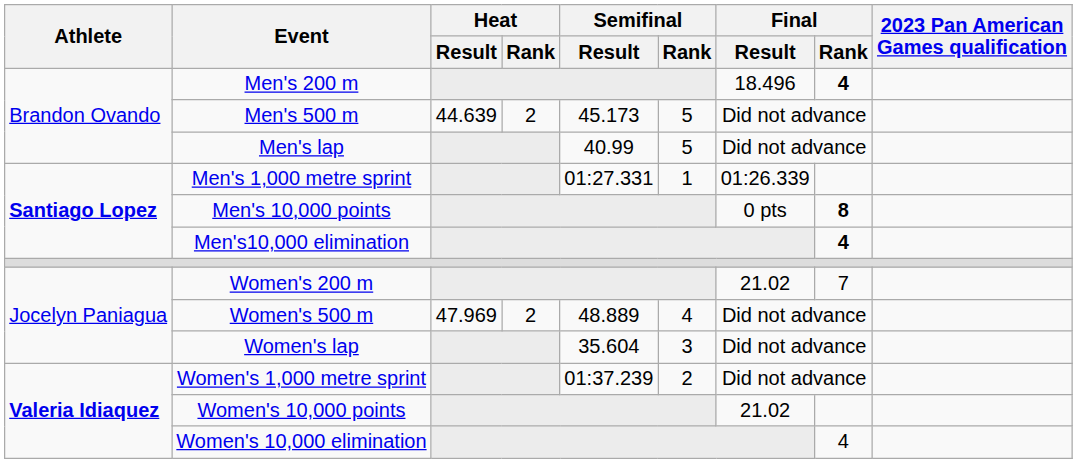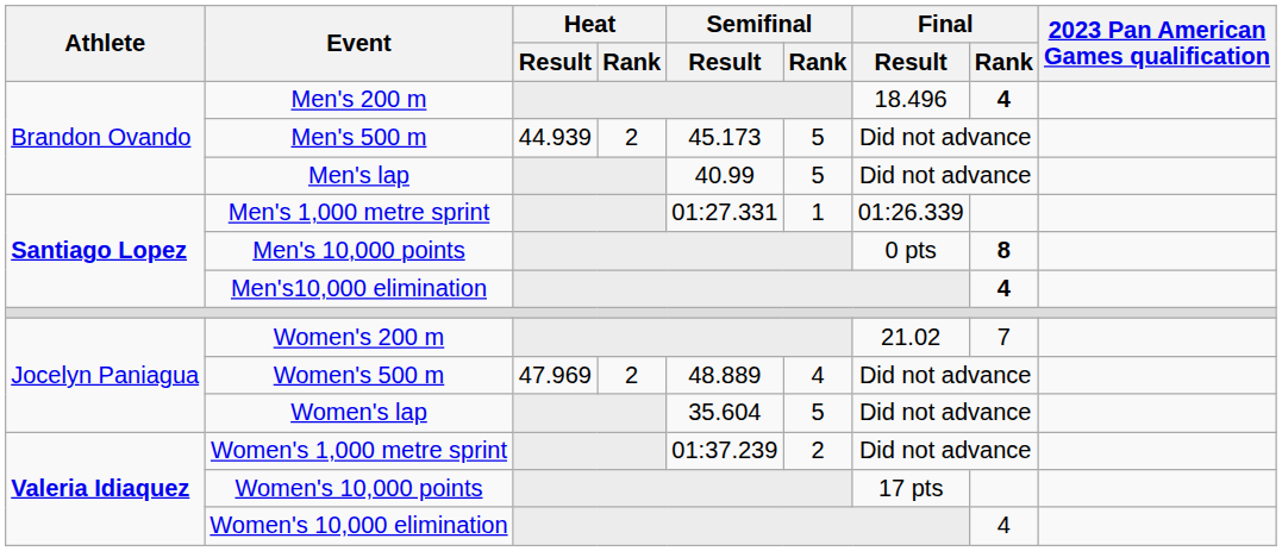 <table class="wikitable">
 <tr>
 <th rowspan="2">Athlete</th>
 <th rowspan="2">Event</th>
 <th colspan="2">Heat</th>
 <th colspan="2">Semifinal</th>
 <th colspan="2">Final</th>
 <th rowspan="2"><a href='#'>2023 Pan American <br> Games qualification</a></th>
 </tr>
 <tr>
 <th>Result</th>
 <th>Rank</th>
 <th>Result</th>
 <th>Rank</th>
 <th>Result</th>
 <th>Rank</th>
 </tr>
 <tr align="center">
 <td rowspan="3" style="white-space: nowrap;" align="left"><a href='#'>Brandon Ovando</a></td>
 <td><a href='#'>Men's 200 m</a></td>
 <td style="background: #ECECEC; vertical-align: middle; text-align: center; " class="table-cast" colspan="4"></td>
 <td>18.496</td>
 <td><strong>4</strong></td>
 <td></td>
 </tr>
 <tr align="center">
 <td><a href='#'>Men's 500 m</a></td>
-<td>44.639</td>
+<td>44.939</td>
 <td>2</td>
 <td>45.173</td>
 <td>5</td>
 <td colspan="2">Did not advance</td>
 <td></td>
 </tr>
 <tr align="center">
 <td><a href='#'>Men's lap</a></td>
 <td style="background: #ECECEC; vertical-align: middle; text-align: center; " class="table-cast" colspan="2"></td>
 <td>40.99</td>
 <td>5</td>
 <td colspan="2">Did not advance</td>
 <td></td>
 </tr>
 <tr align="center">
 <td rowspan="3" style="white-space: nowrap;" align="left"><a href='#'><strong>Santiago Lopez</strong></a></td>
 <td><a href='#'>Men's 1,000 metre sprint</a></td>
 <td style="background: #ECECEC; vertical-align: middle; text-align: center; " class="table-cast" colspan="2"></td>
 <td>01:27.331</td>
 <td>1</td>
 <td>01:26.339</td>
 <td></td>
 <td></td>
 </tr>
 <tr align="center">
 <td><a href='#'>Men's 10,000 points</a></td>
 <td style="background: #ECECEC; vertical-align: middle; text-align: center; " class="table-cast" colspan="4"></td>
 <td>0 pts</td>
 <td><strong>8</strong></td>
 <td></td>
 </tr>
 <tr align="center">
 <td><a href='#'>Men's10,000 elimination</a></td>
 <td style="background: #ECECEC; vertical-align: middle; text-align: center; " class="table-cast" colspan="5"></td>
 <td><strong>4</strong></td>
 <td></td>
 </tr>
 <tr bgcolor=#ddd>
 <td colspan=9></td>
 </tr>
 <tr align="center">
 <td rowspan="3" style="white-space: nowrap;" align="left"><a href='#'>Jocelyn Paniagua</a></td>
 <td><a href='#'>Women's 200 m</a></td>
 <td style="background: #ECECEC; vertical-align: middle; text-align: center; " class="table-cast" colspan="4"></td>
 <td>21.02</td>
 <td>7</td>
 <td></td>
 </tr>
 <tr align="center">
 <td><a href='#'>Women's 500 m</a></td>
 <td>47.969</td>
 <td>2</td>
 <td>48.889</td>
 <td>4</td>
 <td colspan="2">Did not advance</td>
 <td></td>
 </tr>
 <tr align="center">
 <td><a href='#'>Women's lap</a></td>
 <td style="background: #ECECEC; vertical-align: middle; text-align: center; " class="table-cast" colspan="2"></td>
 <td>35.604</td>
-<td>3</td>
+<td>5</td>
 <td colspan="2">Did not advance</td>
 <td></td>
 </tr>
 <tr align="center">
 <td rowspan="3" style="white-space: nowrap;" align="left"><a href='#'><strong>Valeria Idiaquez</strong></a></td>
 <td><a href='#'>Women's 1,000 metre sprint</a></td>
 <td style="background: #ECECEC; vertical-align: middle; text-align: center; " class="table-cast" colspan="2"></td>
 <td>01:37.239</td>
 <td>2</td>
 <td colspan="2">Did not advance</td>
 <td></td>
 </tr>
 <tr align="center">
 <td><a href='#'>Women's 10,000 points</a></td>
 <td style="background: #ECECEC; vertical-align: middle; text-align: center; " class="table-cast" colspan="4"></td>
-<td>21.02</td>
+<td>17 pts</td>
 <td></td>
 <td></td>
 </tr>
 <tr align="center">
 <td><a href='#'>Women's 10,000 elimination</a></td>
 <td style="background: #ECECEC; vertical-align: middle; text-align: center; " class="table-cast" colspan="5"></td>
 <td>4</td>
 <td></td>
 </tr>
 </table>
